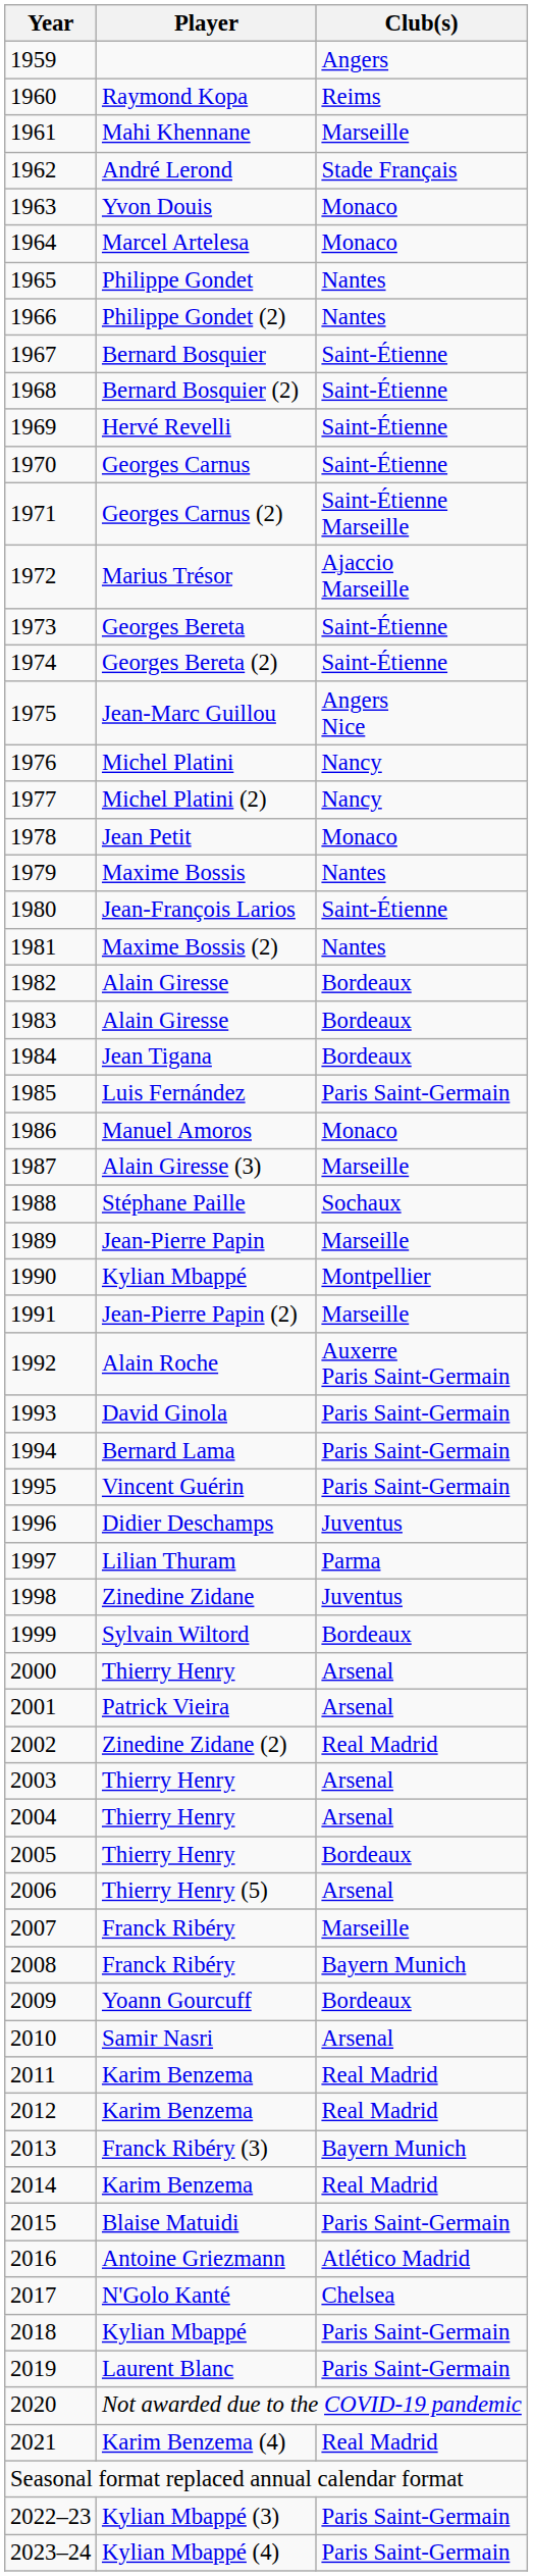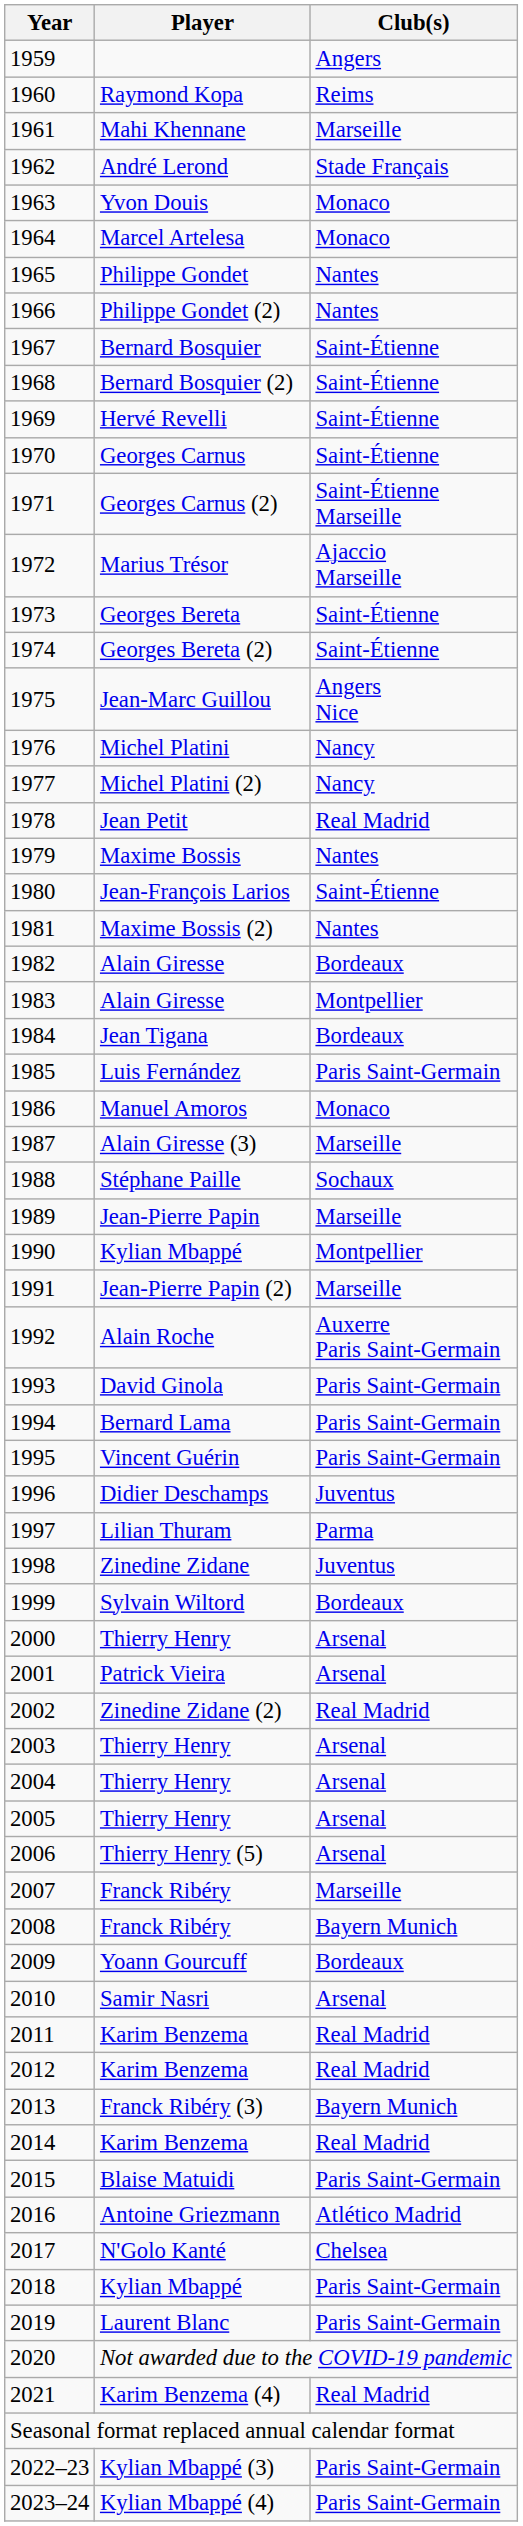 <table class="wikitable plainrowheaders sortable">
 <tr>
 <th>Year</th>
 <th>Player</th>
 <th>Club(s)</th>
 </tr>
 <tr>
 <td>1959</td>
 <td></td>
 <td> <a href='#'>Angers</a></td>
 </tr>
 <tr>
 <td>1960</td>
 <td><a href='#'>Raymond Kopa</a></td>
 <td> <a href='#'>Reims</a></td>
 </tr>
 <tr>
 <td>1961</td>
 <td><a href='#'>Mahi Khennane</a></td>
 <td> <a href='#'>Marseille</a></td>
 </tr>
 <tr>
 <td>1962</td>
 <td><a href='#'>André Lerond</a></td>
 <td> <a href='#'>Stade Français</a></td>
 </tr>
 <tr>
 <td>1963</td>
 <td><a href='#'>Yvon Douis</a></td>
 <td> <a href='#'>Monaco</a></td>
 </tr>
 <tr>
 <td>1964</td>
 <td><a href='#'>Marcel Artelesa</a></td>
 <td> <a href='#'>Monaco</a></td>
 </tr>
 <tr>
 <td>1965</td>
 <td><a href='#'>Philippe Gondet</a></td>
 <td> <a href='#'>Nantes</a></td>
 </tr>
 <tr>
 <td>1966</td>
 <td><a href='#'>Philippe Gondet</a> (2)</td>
 <td> <a href='#'>Nantes</a></td>
 </tr>
 <tr>
 <td>1967</td>
 <td><a href='#'>Bernard Bosquier</a></td>
 <td> <a href='#'>Saint-Étienne</a></td>
 </tr>
 <tr>
 <td>1968</td>
 <td><a href='#'>Bernard Bosquier</a> (2)</td>
 <td> <a href='#'>Saint-Étienne</a></td>
 </tr>
 <tr>
 <td>1969</td>
 <td><a href='#'>Hervé Revelli</a></td>
 <td> <a href='#'>Saint-Étienne</a></td>
 </tr>
 <tr>
 <td>1970</td>
 <td><a href='#'>Georges Carnus</a></td>
 <td> <a href='#'>Saint-Étienne</a></td>
 </tr>
 <tr>
 <td>1971</td>
 <td><a href='#'>Georges Carnus</a> (2)</td>
 <td> <a href='#'>Saint-Étienne</a><br> <a href='#'>Marseille</a></td>
 </tr>
 <tr>
 <td>1972</td>
 <td><a href='#'>Marius Trésor</a></td>
 <td> <a href='#'>Ajaccio</a><br> <a href='#'>Marseille</a></td>
 </tr>
 <tr>
 <td>1973</td>
 <td><a href='#'>Georges Bereta</a></td>
 <td> <a href='#'>Saint-Étienne</a></td>
 </tr>
 <tr>
 <td>1974</td>
 <td><a href='#'>Georges Bereta</a> (2)</td>
 <td> <a href='#'>Saint-Étienne</a></td>
 </tr>
 <tr>
 <td>1975</td>
 <td><a href='#'>Jean-Marc Guillou</a></td>
 <td> <a href='#'>Angers</a><br> <a href='#'>Nice</a></td>
 </tr>
 <tr>
 <td>1976</td>
 <td><a href='#'>Michel Platini</a></td>
 <td> <a href='#'>Nancy</a></td>
 </tr>
 <tr>
 <td>1977</td>
 <td><a href='#'>Michel Platini</a> (2)</td>
 <td> <a href='#'>Nancy</a></td>
 </tr>
 <tr>
 <td>1978</td>
 <td><a href='#'>Jean Petit</a></td>
-<td> <a href='#'>Monaco</a></td>
+<td> <a href='#'>Real Madrid</a></td>
 </tr>
 <tr>
 <td>1979</td>
 <td><a href='#'>Maxime Bossis</a></td>
 <td> <a href='#'>Nantes</a></td>
 </tr>
 <tr>
 <td>1980</td>
 <td><a href='#'>Jean-François Larios</a></td>
 <td> <a href='#'>Saint-Étienne</a></td>
 </tr>
 <tr>
 <td>1981</td>
 <td><a href='#'>Maxime Bossis</a> (2)</td>
 <td> <a href='#'>Nantes</a></td>
 </tr>
 <tr>
 <td>1982</td>
 <td><a href='#'>Alain Giresse</a></td>
 <td> <a href='#'>Bordeaux</a></td>
 </tr>
 <tr>
 <td>1983</td>
 <td><a href='#'>Alain Giresse</a></td>
-<td> <a href='#'>Bordeaux</a></td>
+<td> <a href='#'>Montpellier</a></td>
 </tr>
 <tr>
 <td>1984</td>
 <td><a href='#'>Jean Tigana</a></td>
 <td> <a href='#'>Bordeaux</a></td>
 </tr>
 <tr>
 <td>1985</td>
 <td><a href='#'>Luis Fernández</a></td>
 <td> <a href='#'>Paris Saint-Germain</a></td>
 </tr>
 <tr>
 <td>1986</td>
 <td><a href='#'>Manuel Amoros</a></td>
 <td> <a href='#'>Monaco</a></td>
 </tr>
 <tr>
 <td>1987</td>
 <td><a href='#'>Alain Giresse</a> (3)</td>
 <td> <a href='#'>Marseille</a></td>
 </tr>
 <tr>
 <td>1988</td>
 <td><a href='#'>Stéphane Paille</a></td>
 <td> <a href='#'>Sochaux</a></td>
 </tr>
 <tr>
 <td>1989</td>
 <td><a href='#'>Jean-Pierre Papin</a></td>
 <td> <a href='#'>Marseille</a></td>
 </tr>
 <tr>
 <td>1990</td>
 <td><a href='#'>Kylian Mbappé</a></td>
 <td> <a href='#'>Montpellier</a></td>
 </tr>
 <tr>
 <td>1991</td>
 <td><a href='#'>Jean-Pierre Papin</a> (2)</td>
 <td> <a href='#'>Marseille</a></td>
 </tr>
 <tr>
 <td>1992</td>
 <td><a href='#'>Alain Roche</a></td>
 <td> <a href='#'>Auxerre</a> <br>  <a href='#'>Paris Saint-Germain</a></td>
 </tr>
 <tr>
 <td>1993</td>
 <td><a href='#'>David Ginola</a></td>
 <td> <a href='#'>Paris Saint-Germain</a></td>
 </tr>
 <tr>
 <td>1994</td>
 <td><a href='#'>Bernard Lama</a></td>
 <td> <a href='#'>Paris Saint-Germain</a></td>
 </tr>
 <tr>
 <td>1995</td>
 <td><a href='#'>Vincent Guérin</a></td>
 <td> <a href='#'>Paris Saint-Germain</a></td>
 </tr>
 <tr>
 <td>1996</td>
 <td><a href='#'>Didier Deschamps</a></td>
 <td> <a href='#'>Juventus</a></td>
 </tr>
 <tr>
 <td>1997</td>
 <td><a href='#'>Lilian Thuram</a></td>
 <td> <a href='#'>Parma</a></td>
 </tr>
 <tr>
 <td>1998</td>
 <td><a href='#'>Zinedine Zidane</a></td>
 <td> <a href='#'>Juventus</a></td>
 </tr>
 <tr>
 <td>1999</td>
 <td><a href='#'>Sylvain Wiltord</a></td>
 <td> <a href='#'>Bordeaux</a></td>
 </tr>
 <tr>
 <td>2000</td>
 <td><a href='#'>Thierry Henry</a></td>
 <td> <a href='#'>Arsenal</a></td>
 </tr>
 <tr>
 <td>2001</td>
 <td><a href='#'>Patrick Vieira</a></td>
 <td> <a href='#'>Arsenal</a></td>
 </tr>
 <tr>
 <td>2002</td>
 <td><a href='#'>Zinedine Zidane</a> (2)</td>
 <td> <a href='#'>Real Madrid</a></td>
 </tr>
 <tr>
 <td>2003</td>
 <td><a href='#'>Thierry Henry</a></td>
 <td> <a href='#'>Arsenal</a></td>
 </tr>
 <tr>
 <td>2004</td>
 <td><a href='#'>Thierry Henry</a></td>
 <td> <a href='#'>Arsenal</a></td>
 </tr>
 <tr>
 <td>2005</td>
 <td><a href='#'>Thierry Henry</a></td>
-<td> <a href='#'>Bordeaux</a></td>
+<td> <a href='#'>Arsenal</a></td>
 </tr>
 <tr>
 <td>2006</td>
 <td><a href='#'>Thierry Henry</a> (5)</td>
 <td> <a href='#'>Arsenal</a></td>
 </tr>
 <tr>
 <td>2007</td>
 <td><a href='#'>Franck Ribéry</a></td>
 <td> <a href='#'>Marseille</a></td>
 </tr>
 <tr>
 <td>2008</td>
 <td><a href='#'>Franck Ribéry</a></td>
 <td> <a href='#'>Bayern Munich</a></td>
 </tr>
 <tr>
 <td>2009</td>
 <td><a href='#'>Yoann Gourcuff</a></td>
 <td> <a href='#'>Bordeaux</a></td>
 </tr>
 <tr>
 <td>2010</td>
 <td><a href='#'>Samir Nasri</a></td>
 <td> <a href='#'>Arsenal</a></td>
 </tr>
 <tr>
 <td>2011</td>
 <td><a href='#'>Karim Benzema</a></td>
 <td> <a href='#'>Real Madrid</a></td>
 </tr>
 <tr>
 <td>2012</td>
 <td><a href='#'>Karim Benzema</a></td>
 <td> <a href='#'>Real Madrid</a></td>
 </tr>
 <tr>
 <td>2013</td>
 <td><a href='#'>Franck Ribéry</a> (3)</td>
 <td> <a href='#'>Bayern Munich</a></td>
 </tr>
 <tr>
 <td>2014</td>
 <td><a href='#'>Karim Benzema</a></td>
 <td> <a href='#'>Real Madrid</a></td>
 </tr>
 <tr>
 <td>2015</td>
 <td><a href='#'>Blaise Matuidi</a></td>
 <td> <a href='#'>Paris Saint-Germain</a></td>
 </tr>
 <tr>
 <td>2016</td>
 <td><a href='#'>Antoine Griezmann</a></td>
 <td> <a href='#'>Atlético Madrid</a></td>
 </tr>
 <tr>
 <td>2017</td>
 <td><a href='#'>N'Golo Kanté</a></td>
 <td> <a href='#'>Chelsea</a></td>
 </tr>
 <tr>
 <td>2018</td>
 <td><a href='#'>Kylian Mbappé</a></td>
 <td> <a href='#'>Paris Saint-Germain</a></td>
 </tr>
 <tr>
 <td>2019</td>
 <td><a href='#'>Laurent Blanc</a></td>
 <td> <a href='#'>Paris Saint-Germain</a></td>
 </tr>
 <tr>
 <td>2020</td>
 <td colspan="2"><em>Not awarded due to the <a href='#'>COVID-19 pandemic</a></em></td>
 </tr>
 <tr>
 <td>2021</td>
 <td><a href='#'>Karim Benzema</a> (4)</td>
 <td> <a href='#'>Real Madrid</a></td>
 </tr>
 <tr>
 <td colspan="3">Seasonal format replaced annual calendar format</td>
 </tr>
 <tr>
 <td>2022–23</td>
 <td><a href='#'>Kylian Mbappé</a> (3)</td>
 <td> <a href='#'>Paris Saint-Germain</a></td>
 </tr>
 <tr>
 <td>2023–24</td>
 <td><a href='#'>Kylian Mbappé</a> (4)</td>
 <td> <a href='#'>Paris Saint-Germain</a></td>
 </tr>
 </table>
